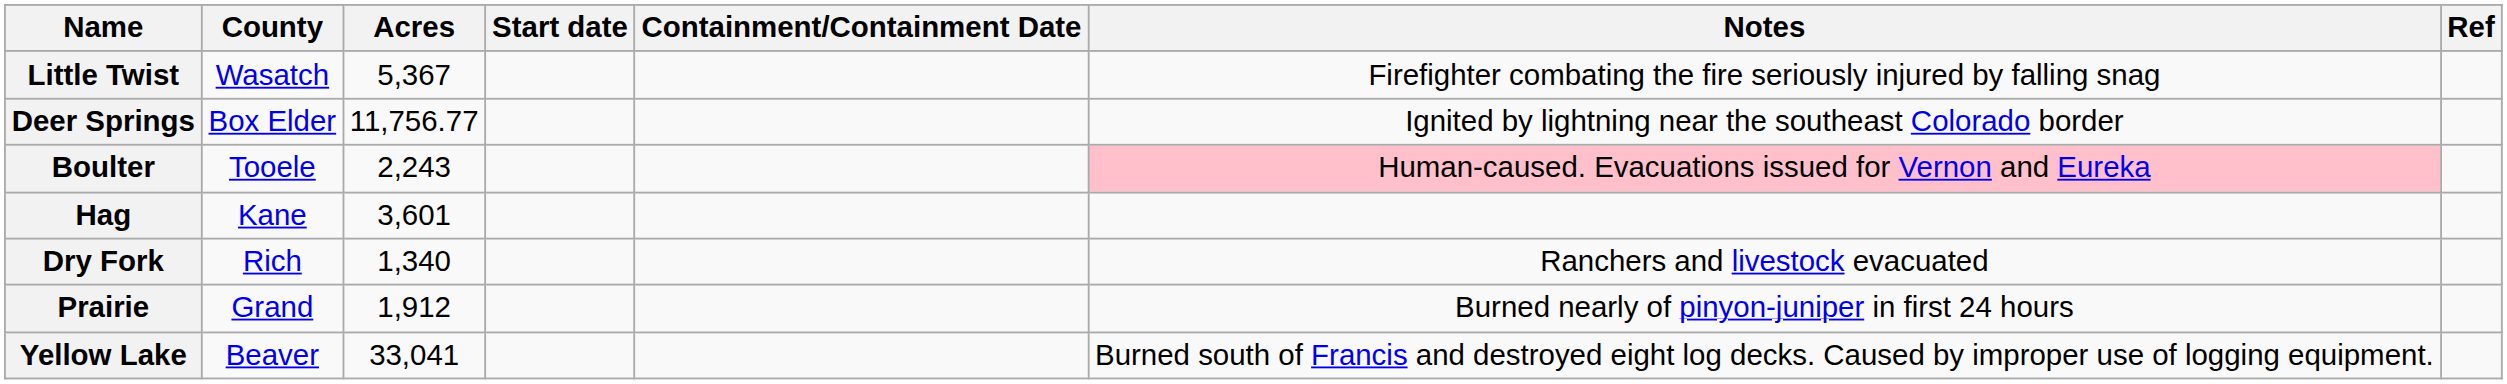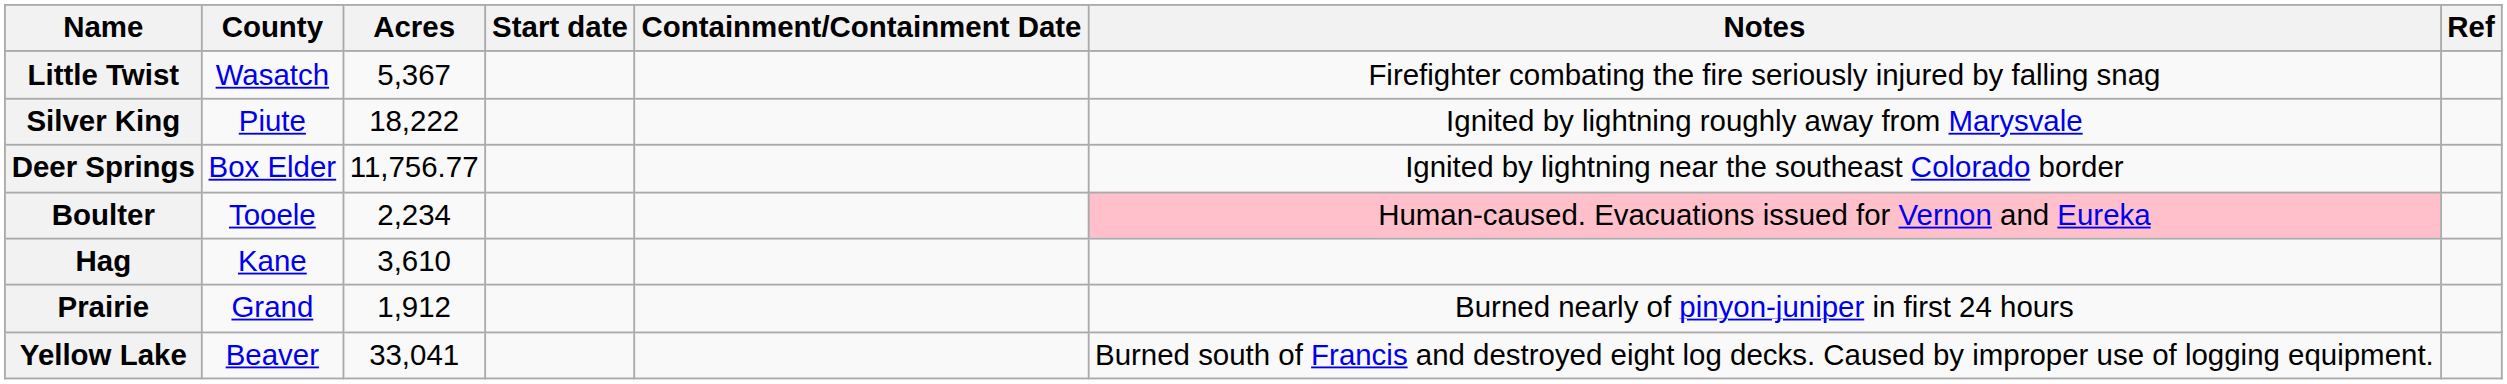 <table class="wikitable sortable plainrowheaders mw-collapsible" style="text-align:center;">
 <tr>
 <th scope="col">Name</th>
 <th scope="col">County </th>
 <th scope="col">Acres</th>
 <th scope="col">Start date</th>
 <th scope="col">Containment/Containment Date</th>
 <th scope="col">Notes</th>
 <th scope="col" class="unsortable">Ref</th>
 </tr>
 <tr>
 <th scope="row">Little Twist</th>
 <td><a href='#'>Wasatch</a></td>
 <td>5,367</td>
 <td></td>
 <td></td>
 <td>Firefighter combating the fire seriously injured by falling snag</td>
 <td></td>
 </tr>
 <tr>
+<th scope="row">Silver King</th>
+<td><a href='#'>Piute</a></td>
+<td>18,222</td>
+<td></td>
+<td></td>
+<td>Ignited by lightning roughly  away from <a href='#'>Marysvale</a></td>
+<td></td>
+</tr>
+<tr>
 <th scope="row">Deer Springs</th>
 <td><a href='#'>Box Elder</a></td>
 <td>11,756.77</td>
 <td></td>
 <td></td>
 <td>Ignited by lightning near the southeast <a href='#'>Colorado</a> border</td>
 <td></td>
 </tr>
 <tr>
 <th scope="row">Boulter</th>
 <td><a href='#'>Tooele</a></td>
-<td>2,243</td>
+<td>2,234</td>
 <td></td>
 <td></td>
 <td style="background: pink;">Human-caused. Evacuations issued for <a href='#'>Vernon</a> and <a href='#'>Eureka</a></td>
 <td></td>
 </tr>
 <tr>
 <th scope="row">Hag</th>
 <td><a href='#'>Kane</a></td>
-<td>3,601</td>
+<td>3,610</td>
 <td></td>
 <td></td>
 <td></td>
-<td></td>
-</tr>
-<tr>
-<th scope="row">Dry Fork</th>
-<td><a href='#'>Rich</a></td>
-<td>1,340</td>
-<td></td>
-<td></td>
-<td>Ranchers and <a href='#'>livestock</a> evacuated</td>
 <td></td>
 </tr>
 <tr>
 <th scope="row">Prairie</th>
 <td><a href='#'>Grand</a></td>
 <td>1,912</td>
 <td></td>
 <td></td>
 <td>Burned nearly  of <a href='#'>pinyon-juniper</a> in first 24 hours</td>
 <td></td>
 </tr>
 <tr>
 <th scope="row">Yellow Lake</th>
 <td><a href='#'>Beaver</a></td>
 <td>33,041</td>
 <td></td>
 <td></td>
 <td>Burned  south of <a href='#'>Francis</a> and destroyed eight log decks. Caused by improper use of logging equipment.</td>
 <td></td>
 </tr>
 </table>
